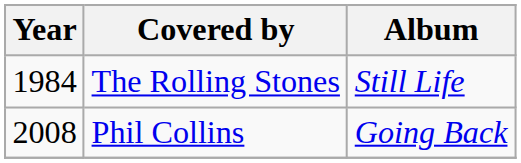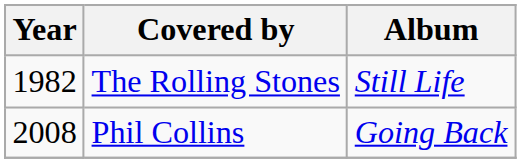 <table class="wikitable">
 <tr>
 <th>Year</th>
 <th>Covered by</th>
 <th>Album</th>
 </tr>
 <tr>
-<td>1984</td>
+<td>1982</td>
 <td><a href='#'>The Rolling Stones</a></td>
 <td><em><a href='#'>Still Life</a></em></td>
 </tr>
 <tr>
 <td>2008</td>
 <td><a href='#'>Phil Collins</a></td>
 <td><em><a href='#'>Going Back</a></em></td>
 </tr>
 <tr>
 </tr>
 </table>
